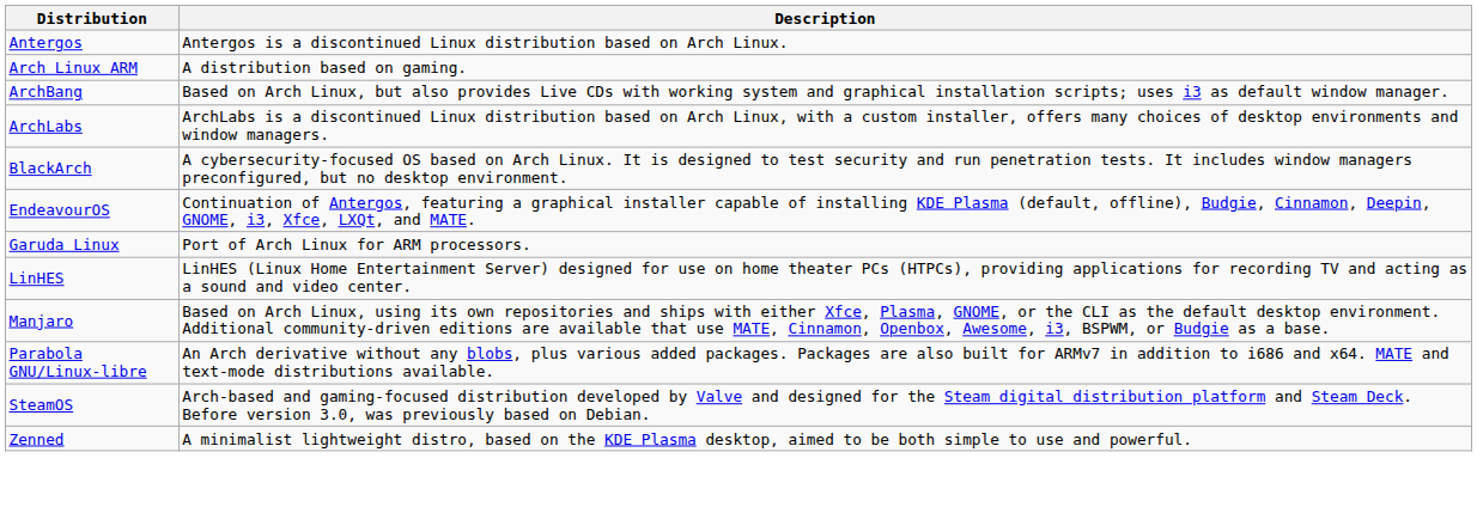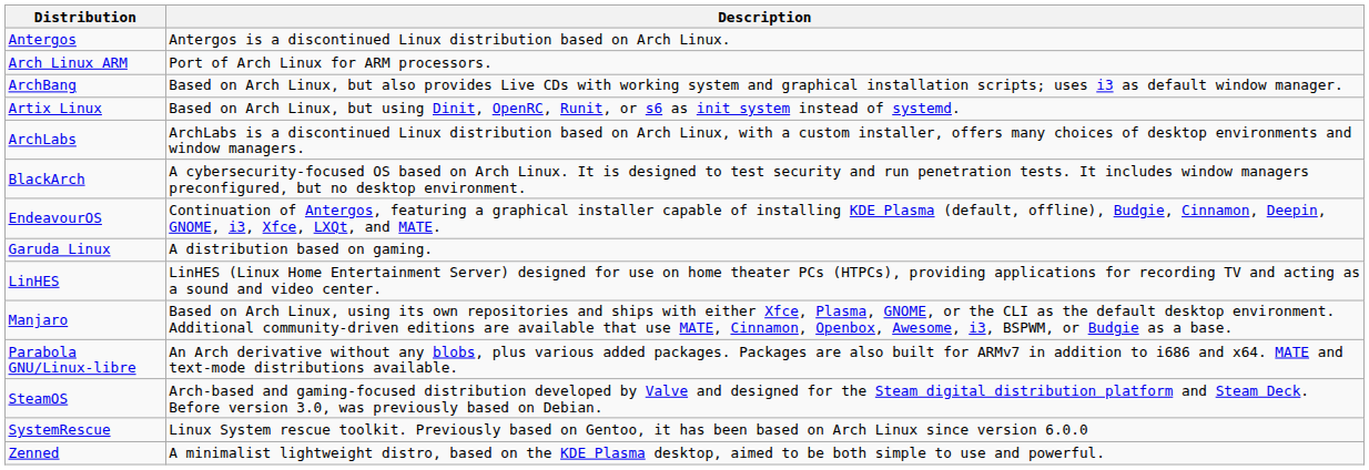 <table class="wikitable">
 <tr>
 <th>Distribution</th>
 <th>Description</th>
 </tr>
 <tr>
 <td><a href='#'>Antergos</a></td>
 <td>Antergos is a discontinued Linux distribution based on Arch Linux.</td>
 </tr>
 <tr>
 <td><a href='#'>Arch Linux ARM</a></td>
-<td>A distribution based on gaming.</td>
+<td>Port of Arch Linux for ARM processors.</td>
 </tr>
 <tr>
 <td><a href='#'>ArchBang</a></td>
 <td>Based on Arch Linux, but also provides Live CDs with working system and graphical installation scripts; uses <a href='#'>i3</a> as default window manager.</td>
+</tr>
+<tr>
+<td><a href='#'>Artix Linux</a></td>
+<td>Based on Arch Linux, but using <a href='#'>Dinit</a>, <a href='#'>OpenRC</a>, <a href='#'>Runit</a>, or <a href='#'>s6</a> as <a href='#'>init system</a> instead of <a href='#'>systemd</a>.</td>
 </tr>
 <tr>
 <td><a href='#'>ArchLabs</a></td>
 <td>ArchLabs is a discontinued Linux distribution based on Arch Linux, with a custom installer, offers many choices of desktop environments and window managers.</td>
 </tr>
 <tr>
 <td><a href='#'>BlackArch</a></td>
 <td>A cybersecurity-focused OS based on Arch Linux. It is designed to test security and run penetration tests. It includes window managers preconfigured, but no desktop environment.</td>
 </tr>
 <tr>
 <td><a href='#'>EndeavourOS</a></td>
 <td>Continuation of <a href='#'>Antergos</a>, featuring a graphical installer capable of installing <a href='#'>KDE Plasma</a> (default, offline), <a href='#'>Budgie</a>, <a href='#'>Cinnamon</a>, <a href='#'>Deepin</a>, <a href='#'>GNOME</a>, <a href='#'>i3</a>, <a href='#'>Xfce</a>, <a href='#'>LXQt</a>, and <a href='#'>MATE</a>.</td>
 </tr>
 <tr>
 <td><a href='#'>Garuda Linux</a></td>
-<td>Port of Arch Linux for ARM processors.</td>
+<td>A distribution based on gaming.</td>
 </tr>
 <tr>
 <td><a href='#'>LinHES</a></td>
 <td>LinHES (Linux Home Entertainment Server) designed for use on home theater PCs (HTPCs), providing applications for recording TV and acting as a sound and video center.</td>
 </tr>
 <tr>
 <td><a href='#'>Manjaro</a></td>
 <td>Based on Arch Linux, using its own repositories and ships with either <a href='#'>Xfce</a>, <a href='#'>Plasma</a>, <a href='#'>GNOME</a>, or the CLI as the default desktop environment. Additional community-driven editions are available that use <a href='#'>MATE</a>, <a href='#'>Cinnamon</a>, <a href='#'>Openbox</a>, <a href='#'>Awesome</a>, <a href='#'>i3</a>, BSPWM, or <a href='#'>Budgie</a> as a base.</td>
 </tr>
 <tr>
 <td><a href='#'>Parabola GNU/Linux-libre</a></td>
 <td>An Arch derivative without any <a href='#'>blobs</a>, plus various added packages. Packages are also built for ARMv7 in addition to i686 and x64. <a href='#'>MATE</a> and text-mode distributions available.</td>
 </tr>
 <tr>
 <td><a href='#'>SteamOS</a></td>
 <td>Arch-based and gaming-focused distribution developed by <a href='#'>Valve</a> and designed for the <a href='#'>Steam digital distribution platform</a> and <a href='#'>Steam Deck</a>. Before version 3.0, was previously based on Debian.</td>
 </tr>
 <tr>
+<td><a href='#'>SystemRescue</a></td>
+<td>Linux System rescue toolkit. Previously based on Gentoo, it has been based on Arch Linux since version 6.0.0</td>
+</tr>
+<tr>
 <td><a href='#'>Zenned</a></td>
 <td>A minimalist lightweight distro, based on the <a href='#'>KDE Plasma</a> desktop, aimed to be both simple to use and powerful.</td>
 </tr>
 </table>
